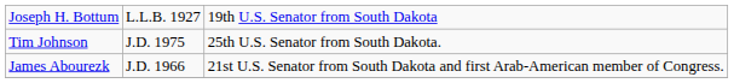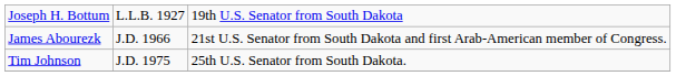 <table class="wikitable">
 <tr>
 <td><a href='#'>Joseph H. Bottum</a></td>
 <td>L.L.B. 1927</td>
 <td>19th <a href='#'>U.S. Senator from South Dakota</a></td>
 </tr>
 <tr>
+<td><a href='#'>James Abourezk</a></td>
+<td>J.D. 1966</td>
+<td>21st U.S. Senator from South Dakota and first Arab-American member of Congress.</td>
+</tr>
+<tr>
 <td><a href='#'>Tim Johnson</a></td>
 <td>J.D. 1975</td>
 <td>25th U.S. Senator from South Dakota.</td>
 </tr>
 <tr>
-<td><a href='#'>James Abourezk</a></td>
-<td>J.D. 1966</td>
-<td>21st U.S. Senator from South Dakota and first Arab-American member of Congress.</td>
-</tr>
-<tr>
 </tr>
 </table>
